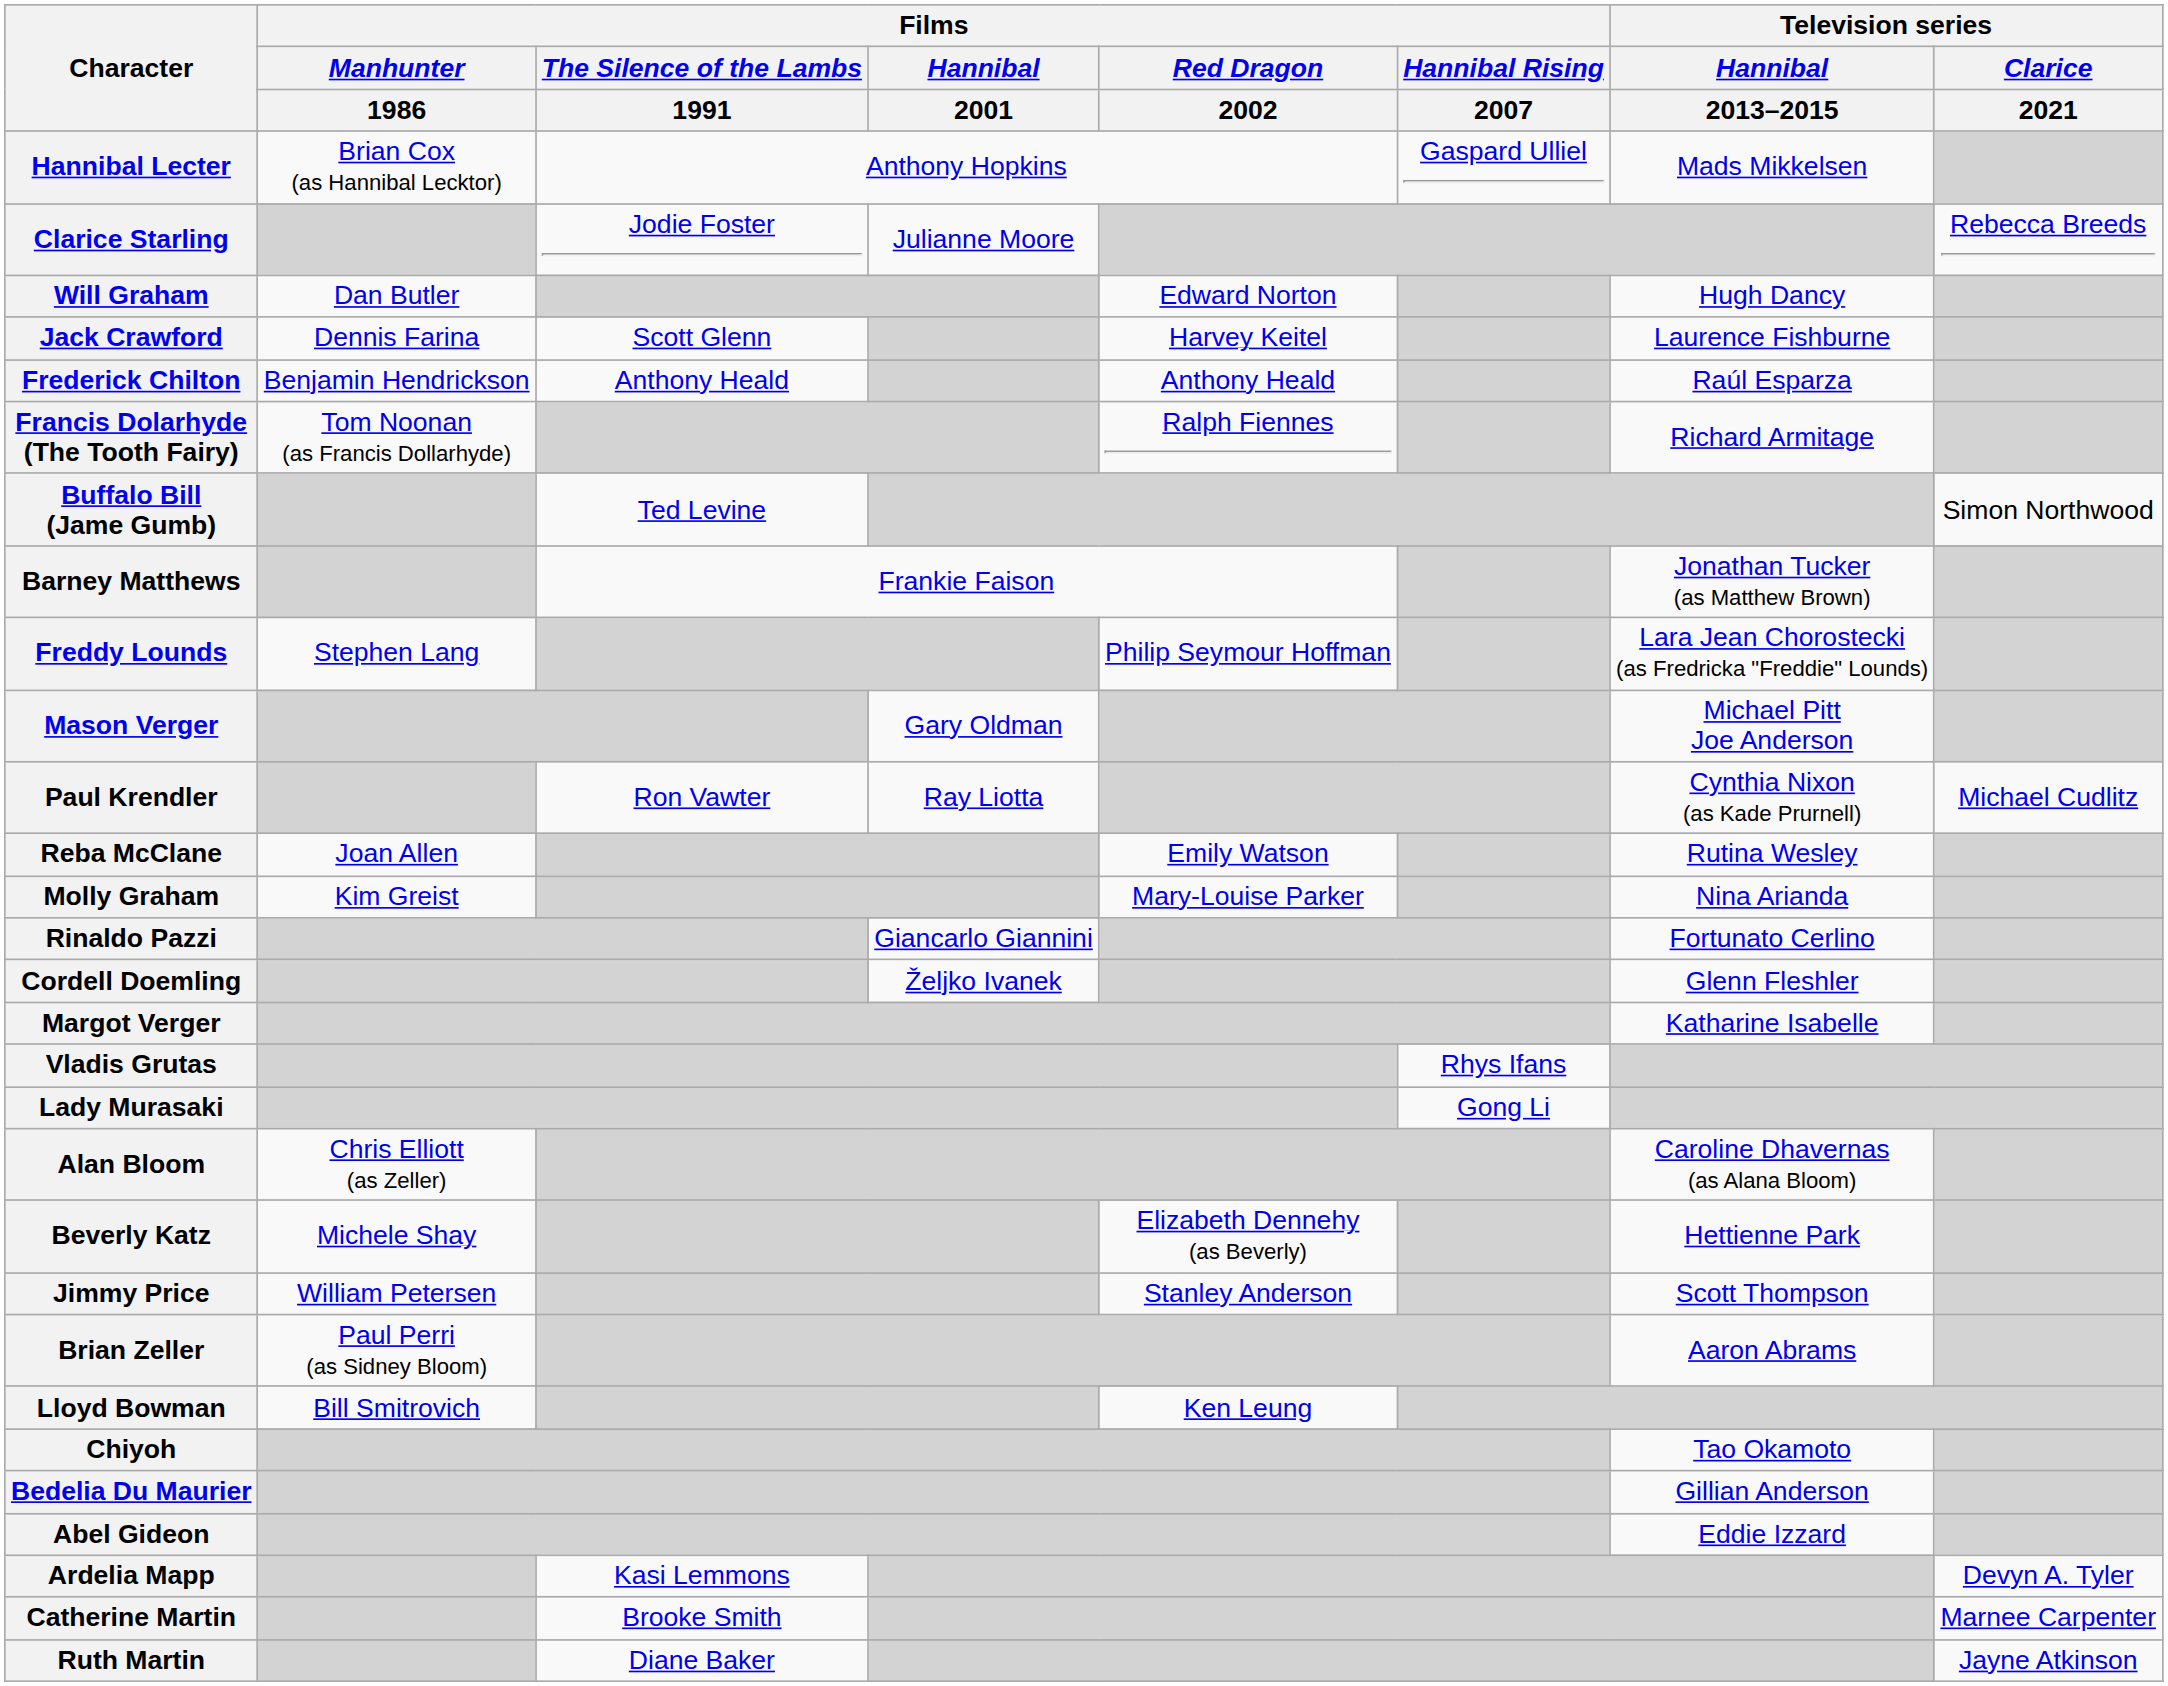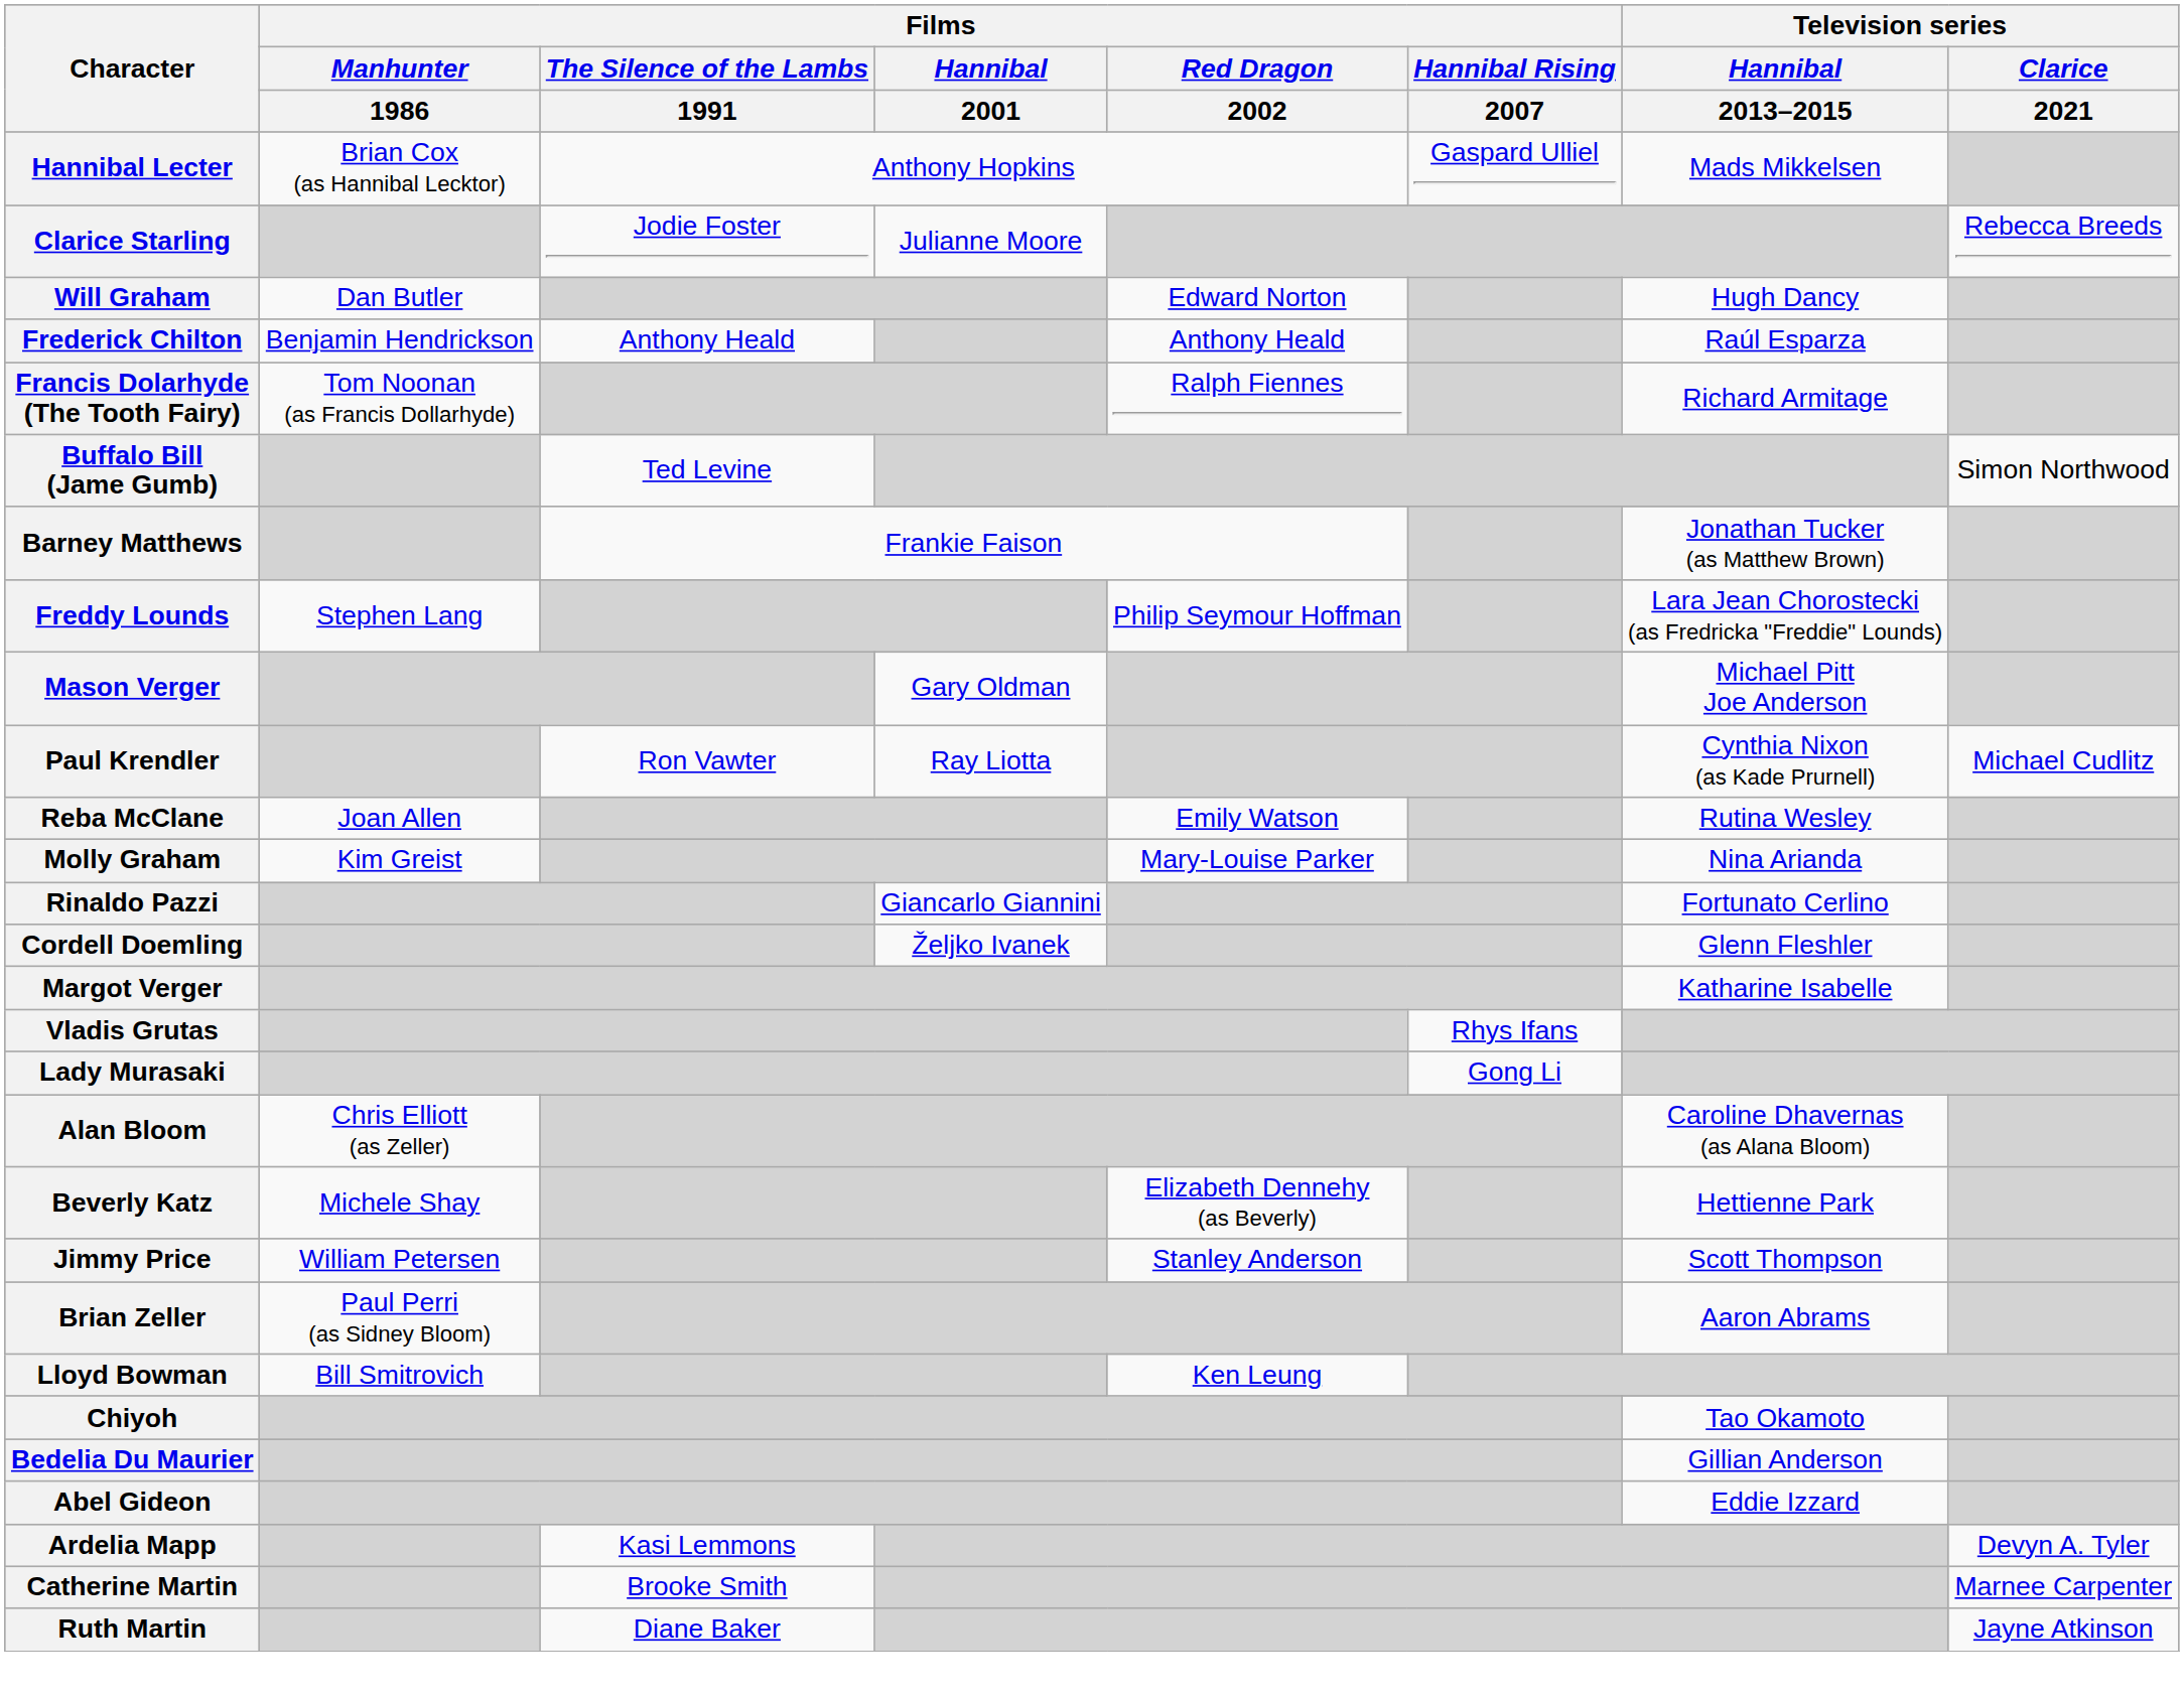 <table class="wikitable" style="text-align:center;">
 <tr>
 <th rowspan="3">Character</th>
 <th colspan="5">Films</th>
 <th colspan="2">Television series</th>
 </tr>
 <tr>
 <th><em><a href='#'>Manhunter</a></em></th>
 <th><em><a href='#'>The Silence of the Lambs</a></em></th>
 <th><em><a href='#'>Hannibal</a></em></th>
 <th><em><a href='#'>Red Dragon</a></em></th>
 <th><em><a href='#'>Hannibal Rising</a></em></th>
 <th><em><a href='#'>Hannibal</a></em></th>
 <th><em><a href='#'>Clarice</a></em></th>
 </tr>
 <tr>
 <th>1986</th>
 <th>1991</th>
 <th>2001</th>
 <th>2002</th>
 <th>2007</th>
 <th>2013–2015</th>
 <th>2021</th>
 </tr>
 <tr>
 <th><a href='#'>Hannibal Lecter</a></th>
 <td><a href='#'>Brian Cox</a><br> <small>(as Hannibal Lecktor)</small></td>
 <td colspan="3"><a href='#'>Anthony Hopkins</a></td>
 <td><a href='#'>Gaspard Ulliel</a><hr></td>
 <td><a href='#'>Mads Mikkelsen</a></td>
 <td style="background:#d3d3d3;"></td>
 </tr>
 <tr>
 <th><a href='#'>Clarice Starling</a></th>
 <td style="background:#d3d3d3;"></td>
 <td><a href='#'>Jodie Foster</a><hr></td>
 <td><a href='#'>Julianne Moore</a></td>
 <td colspan="3" style="background:#d3d3d3;"></td>
 <td><a href='#'>Rebecca Breeds</a><hr></td>
 </tr>
 <tr>
 <th><a href='#'>Will Graham</a></th>
 <td><a href='#'>Dan Butler</a></td>
 <td colspan="2" style="background:#d3d3d3;"></td>
 <td><a href='#'>Edward Norton</a></td>
 <td style="background:#d3d3d3;"></td>
 <td><a href='#'>Hugh Dancy</a></td>
-<td style="background:#d3d3d3;"></td>
-</tr>
-<tr>
-<th><a href='#'>Jack Crawford</a></th>
-<td><a href='#'>Dennis Farina</a></td>
-<td><a href='#'>Scott Glenn</a></td>
-<td style="background:#d3d3d3;"></td>
-<td><a href='#'>Harvey Keitel</a></td>
-<td style="background:#d3d3d3;"></td>
-<td><a href='#'>Laurence Fishburne</a></td>
 <td style="background:#d3d3d3;"></td>
 </tr>
 <tr>
 <th><a href='#'>Frederick Chilton</a></th>
 <td><a href='#'>Benjamin Hendrickson</a></td>
 <td><a href='#'>Anthony Heald</a></td>
 <td style="background:#d3d3d3;"></td>
 <td><a href='#'>Anthony Heald</a></td>
 <td style="background:#d3d3d3;"></td>
 <td><a href='#'>Raúl Esparza</a></td>
 <td style="background:#d3d3d3;"></td>
 </tr>
 <tr>
 <th><a href='#'>Francis Dolarhyde</a><br>(The Tooth Fairy)</th>
 <td><a href='#'>Tom Noonan</a> <br> <small>(as Francis Dollarhyde)</small></td>
 <td colspan="2" style="background:#d3d3d3;"></td>
 <td><a href='#'>Ralph Fiennes</a><hr></td>
 <td colspan="1" style="background:#d3d3d3;"></td>
 <td><a href='#'>Richard Armitage</a></td>
 <td style="background:#d3d3d3;"></td>
 </tr>
 <tr>
 <th><a href='#'>Buffalo Bill</a><br>(Jame Gumb)</th>
 <td style="background:#d3d3d3;"></td>
 <td><a href='#'>Ted Levine</a></td>
 <td colspan="4" style="background:#d3d3d3;"></td>
 <td>Simon Northwood</td>
 </tr>
 <tr>
 <th>Barney Matthews</th>
 <td style="background:#d3d3d3;"></td>
 <td colspan="3"><a href='#'>Frankie Faison</a></td>
 <td colspan="1" style="background:#d3d3d3;"></td>
 <td><a href='#'>Jonathan Tucker</a> <br> <small>(as Matthew Brown)</small></td>
 <td style="background:#d3d3d3;"></td>
 </tr>
 <tr>
 <th><a href='#'>Freddy Lounds</a></th>
 <td><a href='#'>Stephen Lang</a></td>
 <td colspan="2" style="background:#d3d3d3;"></td>
 <td><a href='#'>Philip Seymour Hoffman</a></td>
 <td style="background:#d3d3d3;"></td>
 <td><a href='#'>Lara Jean Chorostecki</a> <br> <small>(as Fredricka "Freddie" Lounds)</small></td>
 <td style="background:#d3d3d3;"></td>
 </tr>
 <tr>
 <th><a href='#'>Mason Verger</a></th>
 <td colspan="2" style="background:#d3d3d3;"></td>
 <td><a href='#'>Gary Oldman</a></td>
 <td colspan="2" style="background:#d3d3d3;"></td>
 <td><a href='#'>Michael Pitt</a><br><a href='#'>Joe Anderson</a></td>
 <td style="background:#d3d3d3;"></td>
 </tr>
 <tr>
 <th>Paul Krendler</th>
 <td style="background:#d3d3d3;"></td>
 <td><a href='#'>Ron Vawter</a></td>
 <td><a href='#'>Ray Liotta</a></td>
 <td colspan="2" style="background:#d3d3d3;"></td>
 <td><a href='#'>Cynthia Nixon</a><br><small>(as Kade Prurnell)</small></td>
 <td><a href='#'>Michael Cudlitz</a></td>
 </tr>
 <tr>
 <th>Reba McClane</th>
 <td><a href='#'>Joan Allen</a></td>
 <td colspan="2" style="background:#d3d3d3;"></td>
 <td><a href='#'>Emily Watson</a></td>
 <td colspan="1" style="background:#d3d3d3;"></td>
 <td><a href='#'>Rutina Wesley</a></td>
 <td style="background:#d3d3d3;"></td>
 </tr>
 <tr>
 <th>Molly Graham</th>
 <td><a href='#'>Kim Greist</a></td>
 <td colspan="2" style="background:#d3d3d3;"></td>
 <td><a href='#'>Mary-Louise Parker</a></td>
 <td colspan="1" style="background:#d3d3d3;"></td>
 <td><a href='#'>Nina Arianda</a></td>
 <td style="background:#d3d3d3;"></td>
 </tr>
 <tr>
 <th>Rinaldo Pazzi</th>
 <td colspan="2" style="background:#d3d3d3;"></td>
 <td><a href='#'>Giancarlo Giannini</a></td>
 <td colspan="2" style="background:#d3d3d3;"></td>
 <td><a href='#'>Fortunato Cerlino</a></td>
 <td style="background:#d3d3d3;"></td>
 </tr>
 <tr>
 <th>Cordell Doemling</th>
 <td colspan="2" style="background:#d3d3d3;"></td>
 <td><a href='#'>Željko Ivanek</a></td>
 <td colspan="2" style="background:#d3d3d3;"></td>
 <td><a href='#'>Glenn Fleshler</a></td>
 <td style="background:#d3d3d3;"></td>
 </tr>
 <tr>
 <th>Margot Verger</th>
 <td colspan="5" style="background:#d3d3d3;"></td>
 <td><a href='#'>Katharine Isabelle</a></td>
 <td style="background:#d3d3d3;"></td>
 </tr>
 <tr>
 <th>Vladis Grutas</th>
 <td colspan="4" style="background:#d3d3d3;"></td>
 <td><a href='#'>Rhys Ifans</a></td>
 <td colspan="2" style="background:#d3d3d3;"></td>
 </tr>
 <tr>
 <th>Lady Murasaki</th>
 <td colspan="4" style="background:#d3d3d3;"></td>
 <td><a href='#'>Gong Li</a></td>
 <td colspan="2" style="background:#d3d3d3;"></td>
 </tr>
 <tr>
 <th>Alan Bloom</th>
 <td><a href='#'>Chris Elliott</a> <br> <small>(as Zeller)</small></td>
 <td colspan="4" style="background:#d3d3d3;"></td>
 <td><a href='#'>Caroline Dhavernas</a> <br> <small>(as Alana Bloom)</small></td>
 <td style="background:#d3d3d3;"></td>
 </tr>
 <tr>
 <th>Beverly Katz</th>
 <td><a href='#'>Michele Shay</a></td>
 <td colspan="2" style="background:#d3d3d3;"></td>
 <td><a href='#'>Elizabeth Dennehy</a><br> <small>(as Beverly)</small></td>
 <td colspan="1" style="background:#d3d3d3;"></td>
 <td><a href='#'>Hettienne Park</a></td>
 <td style="background:#d3d3d3;"></td>
 </tr>
 <tr>
 <th>Jimmy Price</th>
 <td><a href='#'>William Petersen</a></td>
 <td colspan="2" style="background:#d3d3d3;"></td>
 <td><a href='#'>Stanley Anderson</a></td>
 <td colspan="1" style="background:#d3d3d3;"></td>
 <td><a href='#'>Scott Thompson</a></td>
 <td style="background:#d3d3d3;"></td>
 </tr>
 <tr>
 <th>Brian Zeller</th>
 <td><a href='#'>Paul Perri</a> <br> <small>(as Sidney Bloom)</small></td>
 <td colspan="4" style="background:#d3d3d3;"></td>
 <td><a href='#'>Aaron Abrams</a></td>
 <td style="background:#d3d3d3;"></td>
 </tr>
 <tr>
 <th>Lloyd Bowman</th>
 <td><a href='#'>Bill Smitrovich</a></td>
 <td colspan="2" style="background:#d3d3d3;"></td>
 <td><a href='#'>Ken Leung</a></td>
 <td colspan="3" style="background:#d3d3d3;"></td>
 </tr>
 <tr>
 <th>Chiyoh</th>
 <td colspan="5" style="background:#d3d3d3;"></td>
 <td><a href='#'>Tao Okamoto</a></td>
 <td style="background:#d3d3d3;"></td>
 </tr>
 <tr>
 <th><a href='#'>Bedelia Du Maurier</a></th>
 <td colspan="5" style="background:#d3d3d3;"></td>
 <td><a href='#'>Gillian Anderson</a></td>
 <td style="background:#d3d3d3;"></td>
 </tr>
 <tr>
 <th>Abel Gideon</th>
 <td colspan="5" style="background:#d3d3d3;"></td>
 <td><a href='#'>Eddie Izzard</a></td>
 <td style="background:#d3d3d3;"></td>
 </tr>
 <tr>
 <th>Ardelia Mapp</th>
 <td style="background:#d3d3d3;"></td>
 <td><a href='#'>Kasi Lemmons</a></td>
 <td colspan="4" style="background:#d3d3d3;"></td>
 <td><a href='#'>Devyn A. Tyler</a></td>
 </tr>
 <tr>
 <th>Catherine Martin</th>
 <td style="background:#d3d3d3;"></td>
 <td><a href='#'>Brooke Smith</a></td>
 <td colspan="4" style="background:#d3d3d3;"></td>
 <td><a href='#'>Marnee Carpenter</a></td>
 </tr>
 <tr>
 <th>Ruth Martin</th>
 <td style="background:#d3d3d3;"></td>
 <td><a href='#'>Diane Baker</a></td>
 <td colspan="4" style="background:#d3d3d3;"></td>
 <td><a href='#'>Jayne Atkinson</a></td>
 </tr>
 <tr>
 </tr>
 </table>
